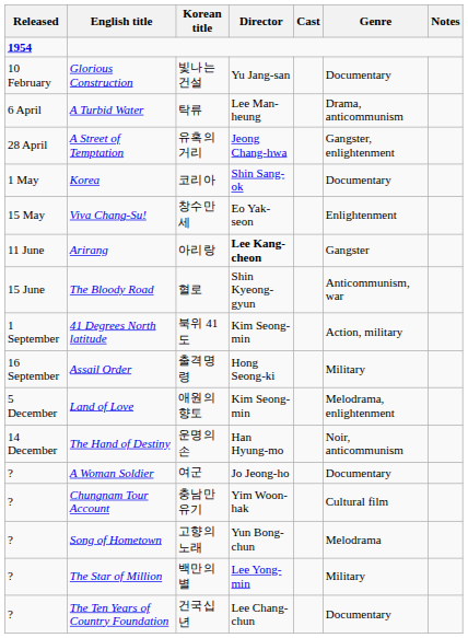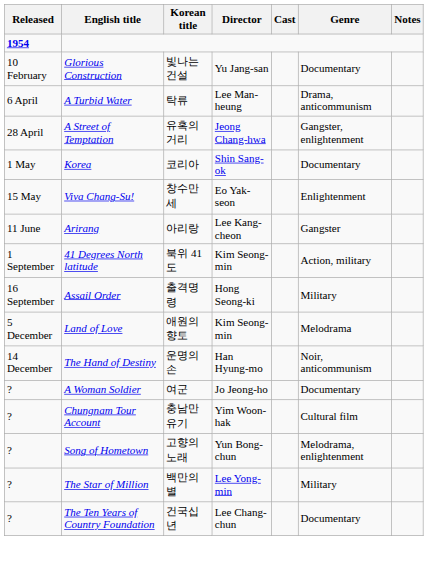 <table class="wikitable">
 <tr>
 <th>Released</th>
 <th>English title</th>
 <th>Korean title</th>
 <th>Director</th>
 <th>Cast</th>
 <th>Genre</th>
 <th>Notes</th>
 </tr>
 <tr>
 <td><strong><a href='#'>1954</a></strong></td>
 </tr>
 <tr>
 <td>10 February</td>
 <td><em><a href='#'>Glorious Construction</a></em></td>
 <td>빛나는 건설</td>
 <td>Yu Jang-san</td>
 <td></td>
 <td>Documentary</td>
 <td></td>
 </tr>
 <tr>
 <td>6 April</td>
 <td><em><a href='#'>A Turbid Water</a></em></td>
 <td>탁류</td>
 <td>Lee Man-heung</td>
 <td></td>
 <td>Drama, anticommunism</td>
 <td></td>
 </tr>
 <tr>
 <td>28 April</td>
 <td><em><a href='#'>A Street of Temptation</a></em></td>
 <td>유혹의 거리</td>
 <td><a href='#'>Jeong Chang-hwa</a></td>
 <td></td>
 <td>Gangster, enlightenment</td>
 <td></td>
 </tr>
 <tr>
 <td>1 May</td>
 <td><em><a href='#'>Korea</a></em></td>
 <td>코리아</td>
 <td><a href='#'>Shin Sang-ok</a></td>
 <td></td>
 <td>Documentary</td>
 <td></td>
 </tr>
 <tr>
 <td>15 May</td>
 <td><em><a href='#'>Viva Chang-Su!</a></em></td>
 <td>창수만세</td>
 <td>Eo Yak-seon</td>
 <td></td>
 <td>Enlightenment</td>
 <td></td>
 </tr>
 <tr>
 <td>11 June</td>
 <td><em><a href='#'>Arirang</a></em></td>
 <td>아리랑</td>
-<td><strong>Lee Kang-cheon</strong></td>
+<td>Lee Kang-cheon</td>
 <td></td>
 <td>Gangster</td>
-<td></td>
-</tr>
-<tr>
-<td>15 June</td>
-<td><em><a href='#'>The Bloody Road</a></em></td>
-<td>혈로</td>
-<td>Shin Kyeong-gyun</td>
-<td></td>
-<td>Anticommunism, war</td>
 <td></td>
 </tr>
 <tr>
 <td>1 September</td>
 <td><em><a href='#'>41 Degrees North latitude</a></em></td>
 <td>북위 41도</td>
 <td>Kim Seong-min</td>
 <td></td>
 <td>Action, military</td>
 <td></td>
 </tr>
 <tr>
 <td>16 September</td>
 <td><em><a href='#'>Assail Order</a></em></td>
 <td>출격명령</td>
 <td>Hong Seong-ki</td>
 <td></td>
 <td>Military</td>
 <td></td>
 </tr>
 <tr>
 <td>5 December</td>
 <td><em><a href='#'>Land of Love</a></em></td>
 <td>애원의 향토</td>
 <td>Kim Seong-min</td>
 <td></td>
-<td>Melodrama, enlightenment</td>
+<td>Melodrama</td>
 <td></td>
 </tr>
 <tr>
 <td>14 December</td>
 <td><em><a href='#'>The Hand of Destiny</a></em></td>
 <td>운명의 손</td>
 <td>Han Hyung-mo</td>
 <td></td>
 <td>Noir, anticommunism</td>
 <td></td>
 </tr>
 <tr>
 <td>?</td>
 <td><em><a href='#'>A Woman Soldier</a></em></td>
 <td>여군</td>
 <td>Jo Jeong-ho</td>
 <td></td>
 <td>Documentary</td>
 <td></td>
 </tr>
 <tr>
 <td>?</td>
 <td><em><a href='#'>Chungnam Tour Account</a></em></td>
 <td>충남만유기</td>
 <td>Yim Woon-hak</td>
 <td></td>
 <td>Cultural film</td>
 <td></td>
 </tr>
 <tr>
 <td>?</td>
 <td><em><a href='#'>Song of Hometown</a></em></td>
 <td>고향의 노래</td>
 <td>Yun Bong-chun</td>
 <td></td>
-<td>Melodrama</td>
+<td>Melodrama, enlightenment</td>
 <td></td>
 </tr>
 <tr>
 <td>?</td>
 <td><em><a href='#'>The Star of Million</a></em></td>
 <td>백만의 별</td>
 <td><a href='#'>Lee Yong-min</a></td>
 <td></td>
 <td>Military</td>
 <td></td>
 </tr>
 <tr>
 <td>?</td>
 <td><em><a href='#'>The Ten Years of Country Foundation</a></em></td>
 <td>건국십년</td>
 <td>Lee Chang-chun</td>
 <td></td>
 <td>Documentary</td>
 <td></td>
 </tr>
 </table>
